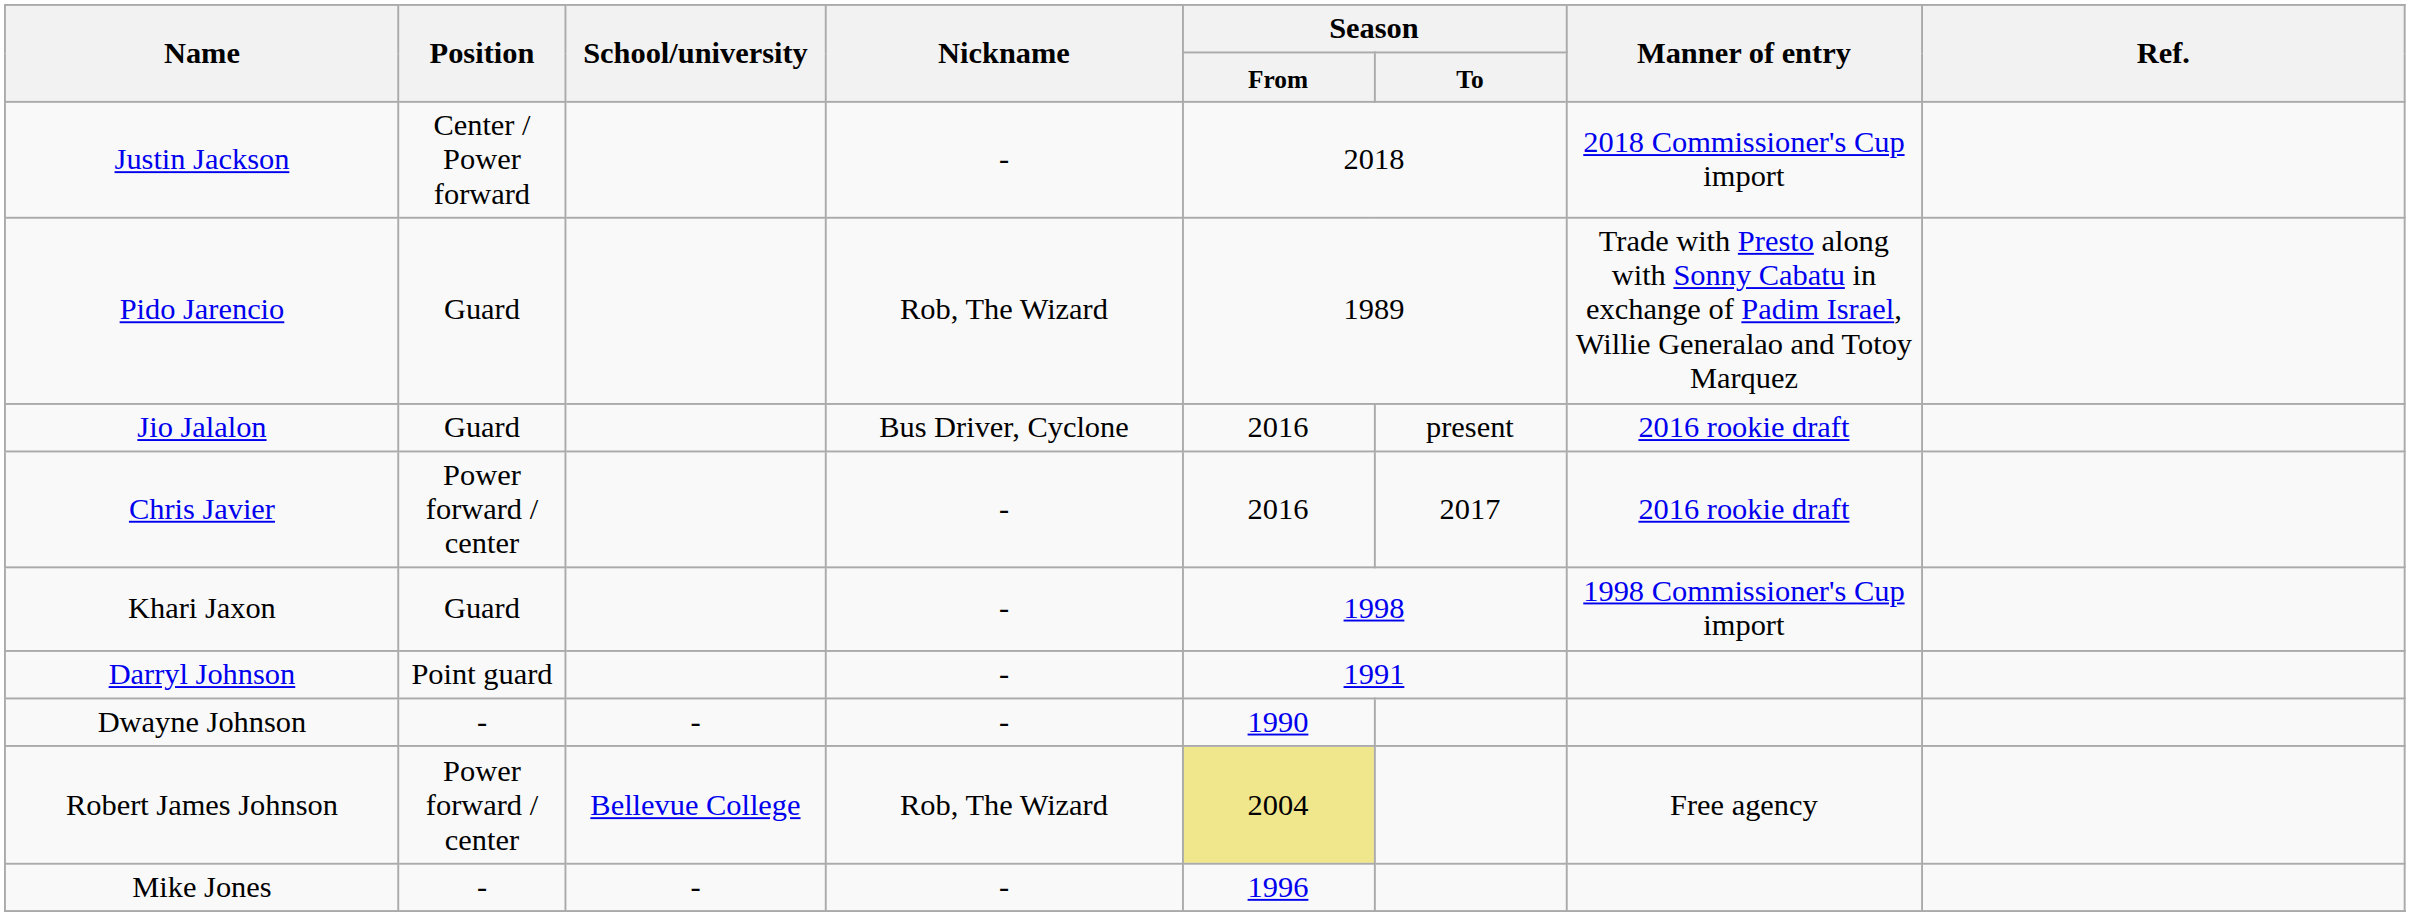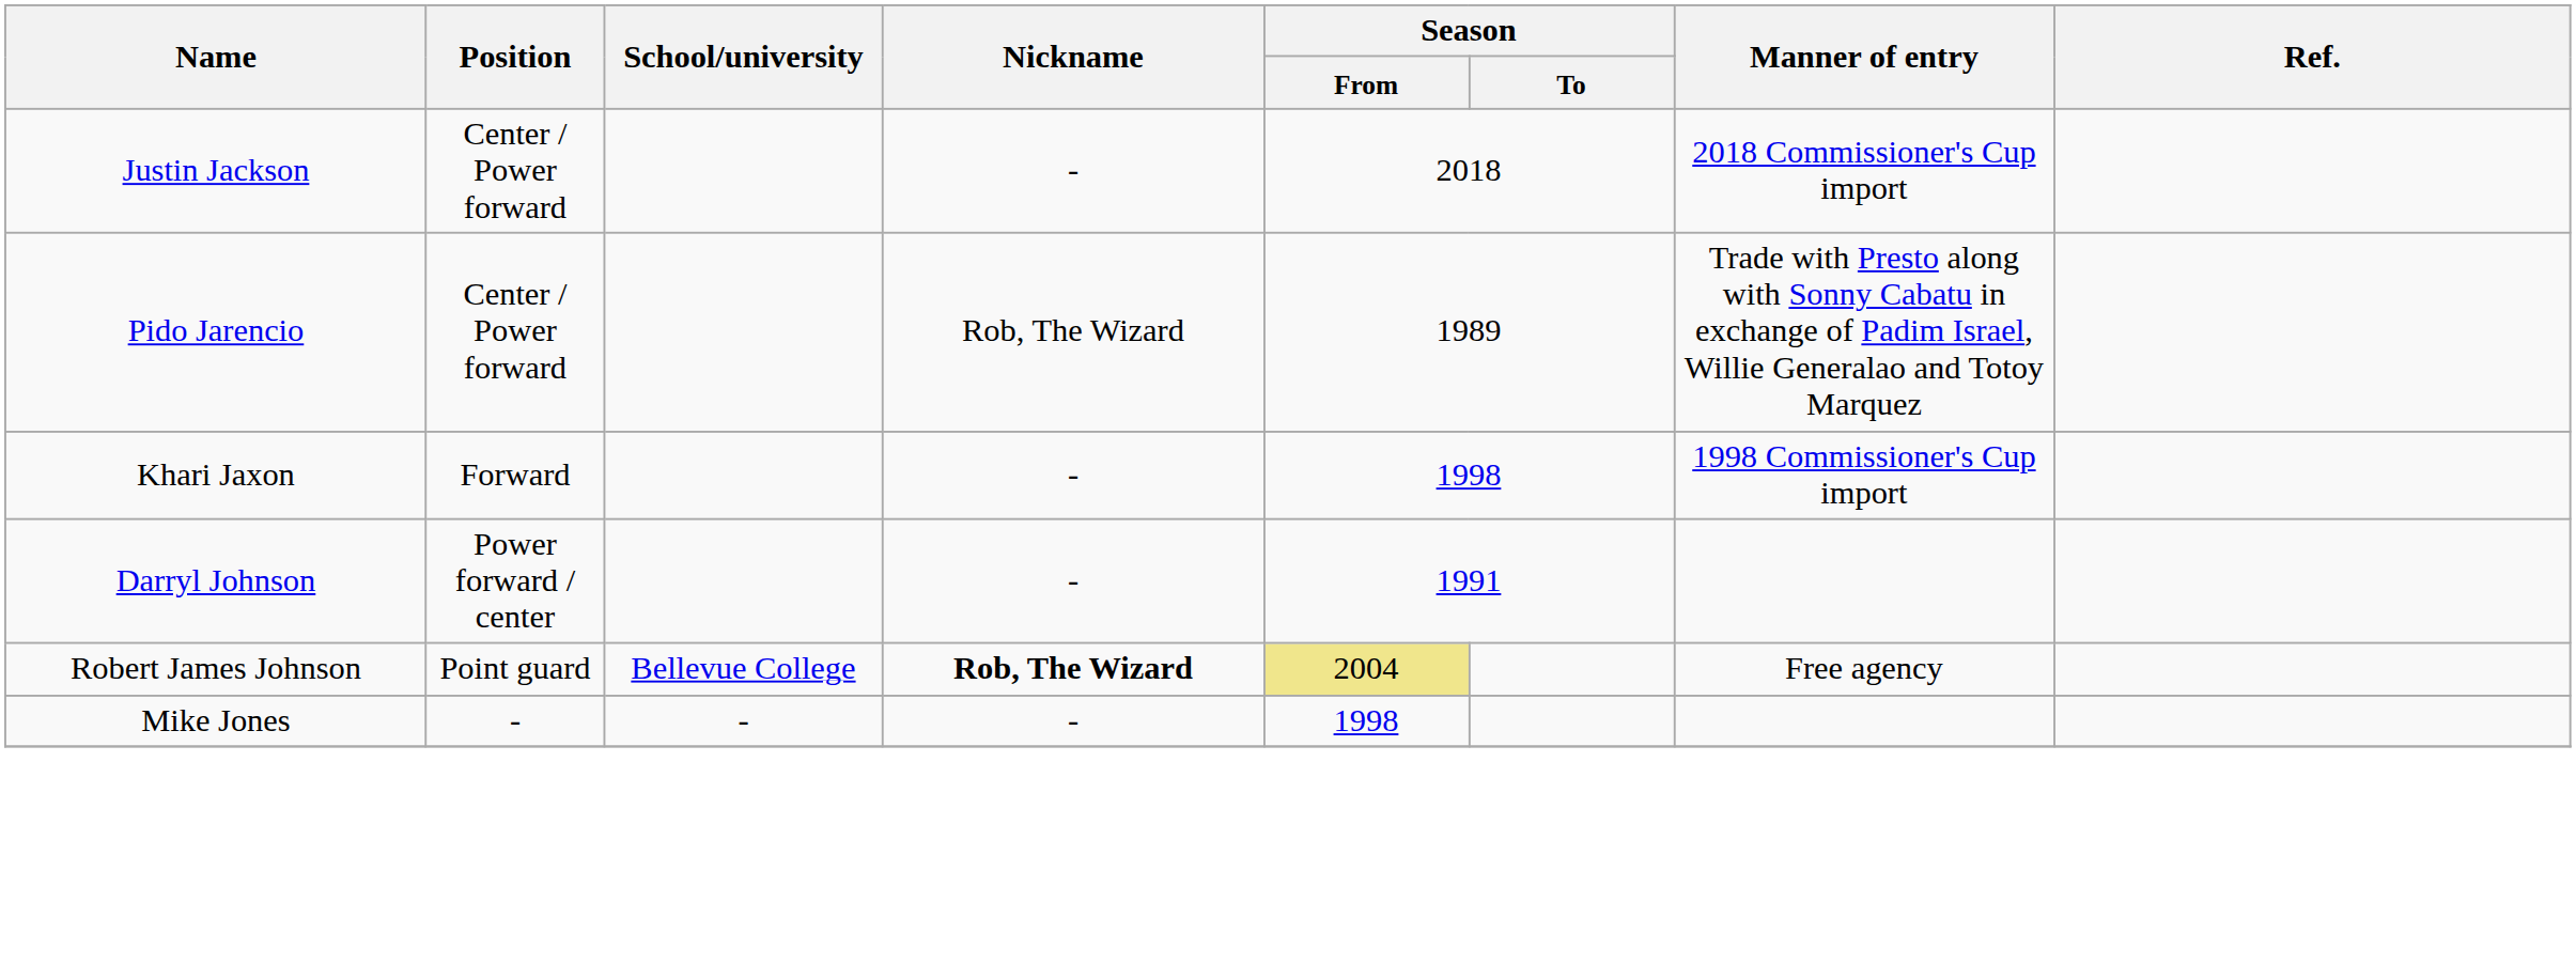 <table class="wikitable sortable" style="text-align:center" width="100%">
 <tr>
 <th style="width:200px;" rowspan="2">Name</th>
 <th style="width:80px;" rowspan="2">Position</th>
 <th style="width:130px;" rowspan="2">School/university</th>
 <th style="width:180px;" rowspan="2">Nickname</th>
 <th style="width:130px; text-align:center;" colspan="2">Season</th>
 <th style="width:180px; text-align:center;" rowspan="2">Manner of entry</th>
 <th rowspan="2" class=unsortable>Ref.</th>
 </tr>
 <tr>
 <th style="width:8%; text-align:center;"><small>From</small></th>
 <th style="width:8%; text-align:center;"><small>To</small></th>
 </tr>
 <tr>
 <td><a href='#'>Justin Jackson</a></td>
 <td>Center / Power forward</td>
 <td></td>
 <td>-</td>
 <td colspan="2">2018</td>
 <td><a href='#'>2018 Commissioner's Cup</a> import</td>
 <td></td>
 </tr>
 <tr>
 <td><a href='#'>Pido Jarencio</a></td>
-<td>Guard</td>
+<td>Center / Power forward</td>
 <td></td>
 <td>Rob, The Wizard</td>
 <td colspan="2">1989</td>
 <td>Trade with <a href='#'>Presto</a> along with <a href='#'>Sonny Cabatu</a> in exchange of <a href='#'>Padim Israel</a>, Willie Generalao and Totoy Marquez</td>
 <td></td>
 </tr>
 <tr>
-<td><a href='#'>Jio Jalalon</a></td>
-<td>Guard</td>
-<td></td>
-<td>Bus Driver, Cyclone</td>
-<td>2016</td>
-<td>present</td>
-<td><a href='#'>2016 rookie draft</a></td>
-<td></td>
-</tr>
-<tr>
-<td><a href='#'>Chris Javier</a></td>
-<td>Power forward / center</td>
-<td></td>
-<td>-</td>
-<td>2016</td>
-<td>2017</td>
-<td><a href='#'>2016 rookie draft</a></td>
-<td></td>
-</tr>
-<tr>
 <td>Khari Jaxon</td>
-<td>Guard</td>
+<td>Forward</td>
 <td></td>
 <td>-</td>
 <td colspan="2"><a href='#'>1998</a></td>
 <td><a href='#'>1998 Commissioner's Cup</a> import</td>
 <td></td>
 </tr>
 <tr>
 <td><a href='#'>Darryl Johnson</a></td>
-<td>Point guard</td>
+<td>Power forward / center</td>
 <td></td>
 <td>-</td>
 <td colspan="2"><a href='#'>1991</a></td>
 <td></td>
 <td></td>
 </tr>
 <tr>
-<td>Dwayne Johnson</td>
-<td>-</td>
-<td>-</td>
-<td>-</td>
-<td><a href='#'>1990</a></td>
-<td></td>
-<td></td>
-<td></td>
-</tr>
-<tr>
 <td>Robert James Johnson</td>
-<td>Power forward / center</td>
+<td>Point guard</td>
 <td><a href='#'>Bellevue College</a></td>
-<td>Rob, The Wizard</td>
+<td><strong>Rob, The Wizard</strong></td>
 <td style="background: khaki;">2004</td>
 <td></td>
 <td>Free agency</td>
 <td></td>
 </tr>
 <tr>
 <td>Mike Jones</td>
 <td>-</td>
 <td>-</td>
 <td>-</td>
-<td><a href='#'>1996</a></td>
+<td><a href='#'>1998</a></td>
 <td></td>
 <td></td>
 <td></td>
 </tr>
 <tr>
 </tr>
 </table>
